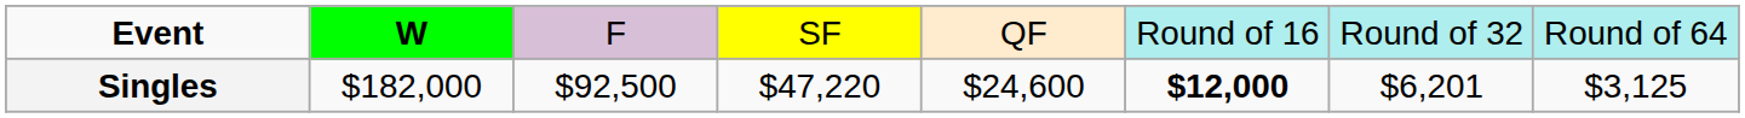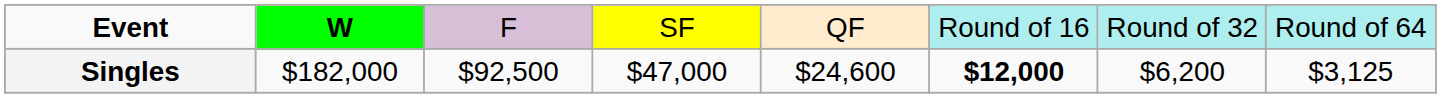 <table class=wikitable style=font-size:95%;text-align:center>
 <tr>
 <td style="width:130px"><strong>Event</strong></td>
 <td style="width:85px; background:lime"><strong>W</strong></td>
 <td style="width:85px; background:thistle">F</td>
 <td style="width:85px; background:#ffff00">SF</td>
 <td style="width:85px; background:#ffebcd">QF</td>
 <td style="width:85px; background:#afeeee">Round of 16</td>
 <td style="width:85px; background:#afeeee">Round of 32</td>
 <td style="width:85px; background:#afeeee">Round of 64</td>
 </tr>
 <tr>
 <th style=background:#f3f3f3>Singles</th>
 <td>$182,000</td>
 <td>$92,500</td>
-<td>$47,220</td>
+<td>$47,000</td>
 <td>$24,600</td>
 <td><strong>$12,000</strong></td>
-<td>$6,201</td>
+<td>$6,200</td>
 <td>$3,125</td>
 </tr>
 </table>
